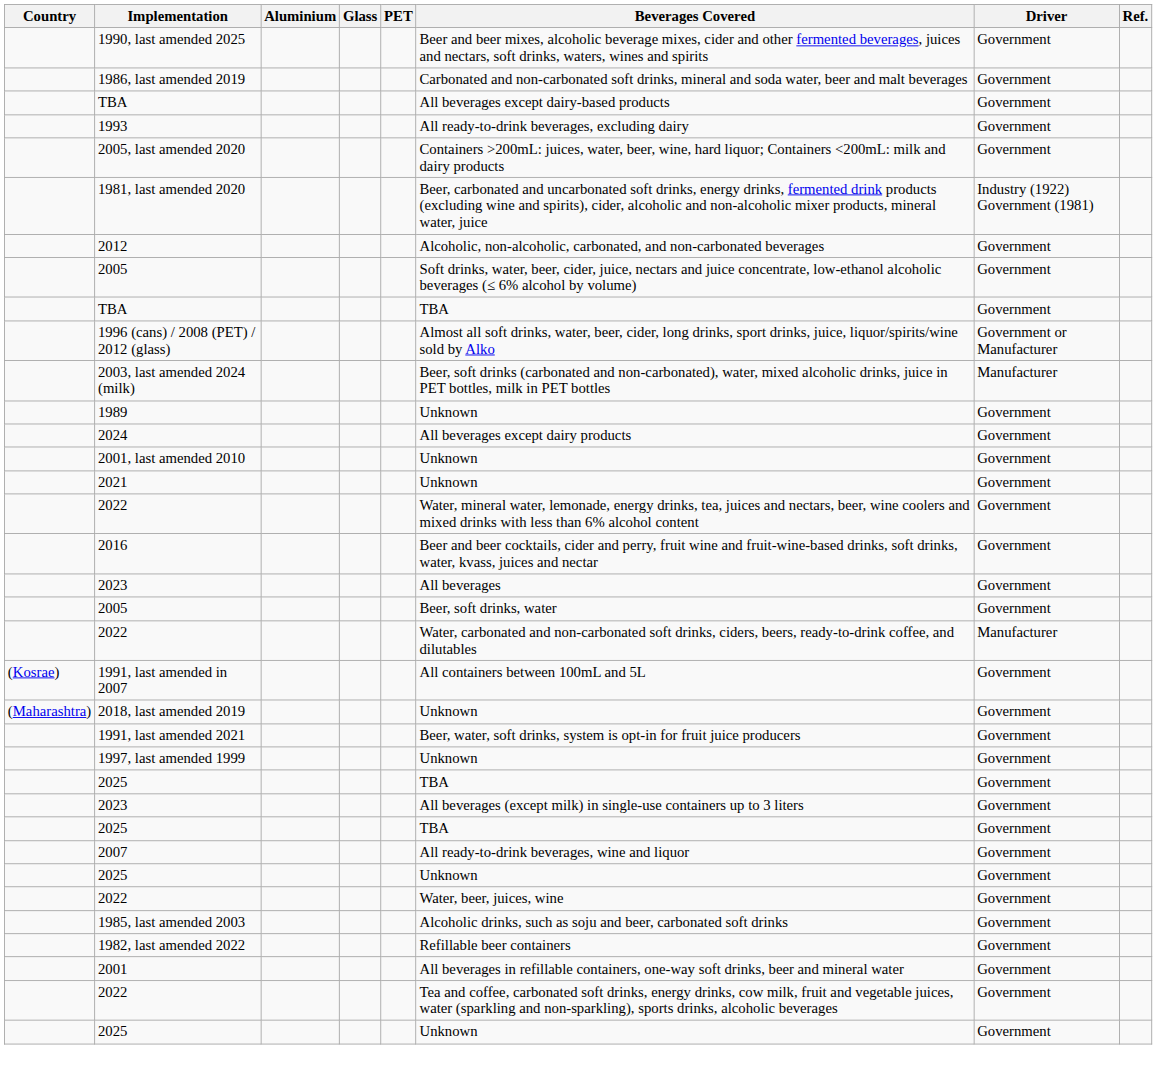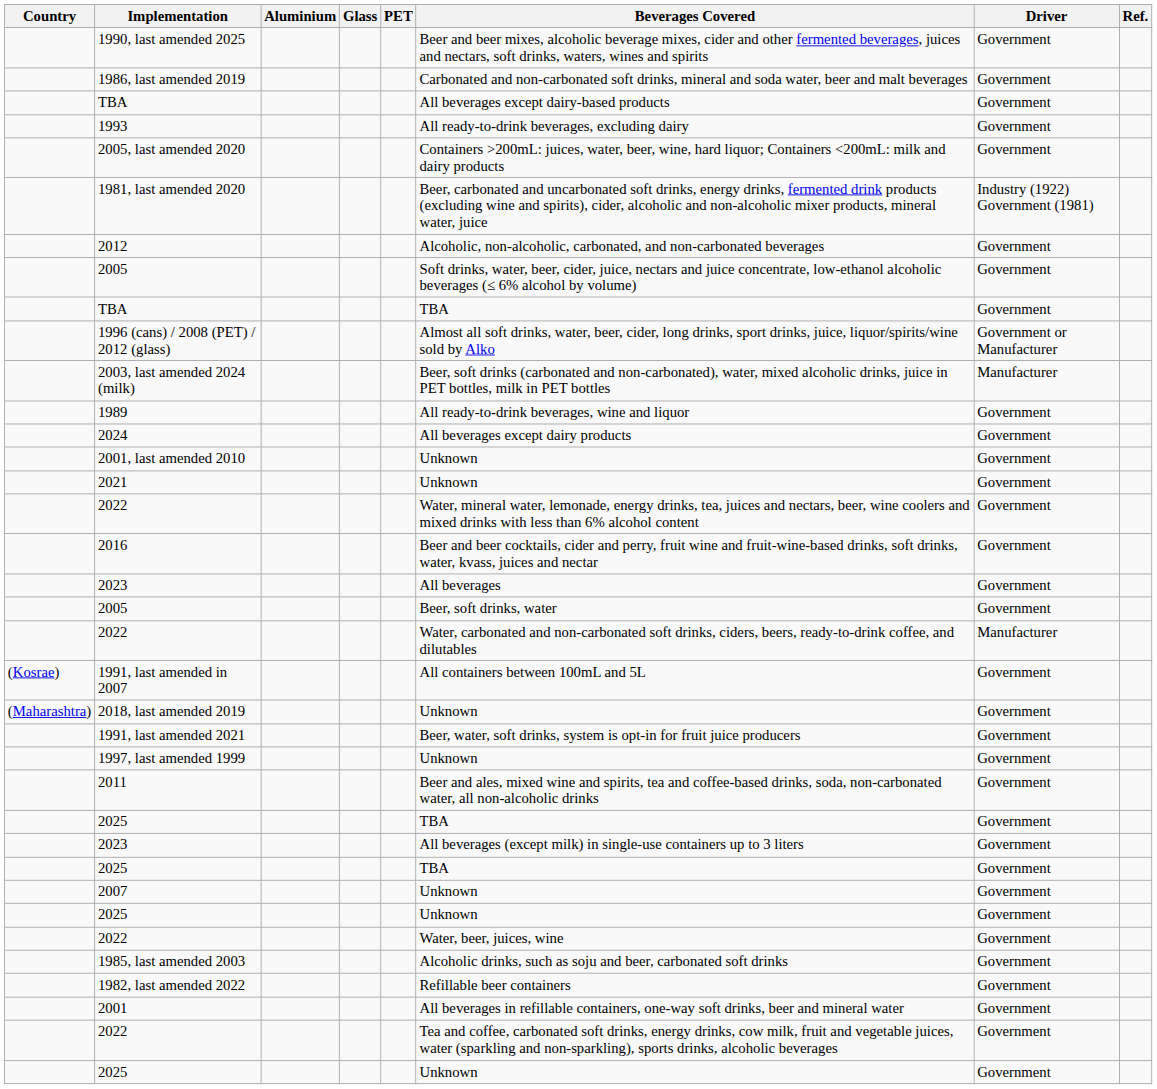 <table class="wikitable sortable" style="text-align:left">
 <tr>
 <th>Country</th>
 <th>Implementation</th>
 <th>Aluminium</th>
 <th>Glass</th>
 <th>PET</th>
 <th>Beverages Covered</th>
 <th>Driver</th>
 <th>Ref.</th>
 </tr>
 <tr valign="top">
 <td></td>
 <td>1990, last amended 2025</td>
 <td></td>
 <td></td>
 <td></td>
 <td>Beer and beer mixes, alcoholic beverage mixes, cider and other <a href='#'>fermented beverages</a>, juices and nectars, soft drinks, waters, wines and spirits</td>
 <td>Government</td>
 <td></td>
 </tr>
 <tr valign="top">
 <td></td>
 <td>1986, last amended 2019</td>
 <td></td>
 <td></td>
 <td></td>
 <td>Carbonated and non-carbonated soft drinks, mineral and soda water, beer and malt beverages</td>
 <td>Government</td>
 <td></td>
 </tr>
 <tr valign="top">
 <td></td>
 <td>TBA</td>
 <td></td>
 <td></td>
 <td></td>
 <td>All beverages except dairy-based products</td>
 <td>Government</td>
 <td></td>
 </tr>
 <tr valign="top">
 <td></td>
 <td>1993</td>
 <td></td>
 <td></td>
 <td></td>
 <td>All ready-to-drink beverages, excluding dairy</td>
 <td>Government</td>
 <td></td>
 </tr>
 <tr valign="top">
 <td></td>
 <td>2005, last amended 2020</td>
 <td></td>
 <td></td>
 <td></td>
 <td>Containers >200mL: juices, water, beer, wine, hard liquor; Containers <200mL: milk and dairy products</td>
 <td>Government</td>
 <td></td>
 </tr>
 <tr valign="top">
 <td></td>
 <td>1981, last amended 2020</td>
 <td></td>
 <td></td>
 <td></td>
 <td>Beer, carbonated and uncarbonated soft drinks, energy drinks, <a href='#'>fermented drink</a> products (excluding wine and spirits), cider, alcoholic and non-alcoholic mixer products, mineral water, juice</td>
 <td>Industry (1922) Government (1981)</td>
 <td></td>
 </tr>
 <tr valign="top">
 <td></td>
 <td>2012</td>
 <td></td>
 <td></td>
 <td></td>
 <td>Alcoholic, non-alcoholic, carbonated, and non-carbonated beverages</td>
 <td>Government</td>
 <td></td>
 </tr>
 <tr valign="top">
 <td></td>
 <td>2005</td>
 <td></td>
 <td></td>
 <td></td>
 <td>Soft drinks, water, beer, cider, juice, nectars and juice concentrate, low-ethanol alcoholic beverages (≤ 6% alcohol by volume)</td>
 <td>Government</td>
 <td></td>
 </tr>
 <tr valign="top">
 <td></td>
 <td>TBA</td>
 <td></td>
 <td></td>
 <td></td>
 <td>TBA</td>
 <td>Government</td>
 <td></td>
 </tr>
 <tr valign="top">
 <td></td>
 <td>1996 (cans) / 2008 (PET) / 2012 (glass)</td>
 <td></td>
 <td></td>
 <td></td>
 <td>Almost all soft drinks, water, beer, cider, long drinks, sport drinks, juice, liquor/spirits/wine sold by <a href='#'>Alko</a></td>
 <td>Government or Manufacturer</td>
 <td></td>
 </tr>
 <tr valign="top">
 <td></td>
 <td>2003, last amended 2024 (milk)</td>
 <td></td>
 <td></td>
 <td></td>
 <td>Beer, soft drinks (carbonated and non-carbonated), water, mixed alcoholic drinks, juice in PET bottles, milk in PET bottles</td>
 <td>Manufacturer</td>
 <td></td>
 </tr>
 <tr valign="top">
 <td></td>
 <td>1989</td>
 <td></td>
 <td></td>
 <td></td>
-<td>Unknown</td>
+<td>All ready-to-drink beverages, wine and liquor</td>
 <td>Government</td>
 <td></td>
 </tr>
 <tr valign="top">
 <td></td>
 <td>2024</td>
 <td></td>
 <td></td>
 <td></td>
 <td>All beverages except dairy products</td>
 <td>Government</td>
 <td></td>
 </tr>
 <tr valign="top">
 <td></td>
 <td>2001, last amended 2010</td>
 <td></td>
 <td></td>
 <td></td>
 <td>Unknown</td>
 <td>Government</td>
 <td></td>
 </tr>
 <tr valign="top">
 <td></td>
 <td>2021</td>
 <td></td>
 <td></td>
 <td></td>
 <td>Unknown</td>
 <td>Government</td>
 <td></td>
 </tr>
 <tr valign="top">
 <td></td>
 <td>2022</td>
 <td></td>
 <td></td>
 <td></td>
 <td>Water, mineral water, lemonade, energy drinks, tea, juices and nectars, beer, wine coolers and mixed drinks with less than 6% alcohol content</td>
 <td>Government</td>
 <td></td>
 </tr>
 <tr valign="top">
 <td></td>
 <td>2016</td>
 <td></td>
 <td></td>
 <td></td>
 <td>Beer and beer cocktails, cider and perry, fruit wine and fruit-wine-based drinks, soft drinks, water, kvass, juices and nectar</td>
 <td>Government</td>
 <td></td>
 </tr>
 <tr valign="top">
 <td></td>
 <td>2023</td>
 <td></td>
 <td></td>
 <td></td>
 <td>All beverages</td>
 <td>Government</td>
 <td></td>
 </tr>
 <tr valign="top">
 <td></td>
 <td>2005</td>
 <td></td>
 <td></td>
 <td></td>
 <td>Beer, soft drinks, water</td>
 <td>Government</td>
 <td></td>
 </tr>
 <tr valign="top">
 <td></td>
 <td>2022</td>
 <td></td>
 <td></td>
 <td></td>
 <td>Water, carbonated and non-carbonated soft drinks, ciders, beers, ready-to-drink coffee, and dilutables</td>
 <td>Manufacturer</td>
 <td></td>
 </tr>
 <tr valign="top">
 <td> (<a href='#'>Kosrae</a>)</td>
 <td>1991, last amended in 2007</td>
 <td></td>
 <td></td>
 <td></td>
 <td>All containers between 100mL and 5L</td>
 <td>Government</td>
 <td></td>
 </tr>
 <tr valign="top">
 <td> (<a href='#'>Maharashtra</a>)</td>
 <td>2018, last amended 2019</td>
 <td></td>
 <td></td>
 <td></td>
 <td>Unknown</td>
 <td>Government</td>
 <td></td>
 </tr>
 <tr valign="top">
 <td></td>
 <td>1991, last amended 2021</td>
 <td></td>
 <td></td>
 <td></td>
 <td>Beer, water, soft drinks, system is opt-in for fruit juice producers</td>
 <td>Government</td>
 <td><br></td>
 </tr>
 <tr valign="top">
 <td></td>
 <td>1997, last amended 1999</td>
 <td></td>
 <td></td>
 <td></td>
 <td>Unknown</td>
 <td>Government</td>
 <td></td>
 </tr>
 <tr valign="top">
 <td></td>
+<td>2011</td>
+<td></td>
+<td></td>
+<td></td>
+<td>Beer and ales, mixed wine and spirits, tea and coffee-based drinks, soda, non-carbonated water, all non-alcoholic drinks</td>
+<td>Government</td>
+<td></td>
+</tr>
+<tr valign="top">
+<td></td>
 <td>2025</td>
 <td></td>
 <td></td>
 <td></td>
 <td>TBA</td>
 <td>Government</td>
 <td></td>
 </tr>
 <tr valign="top">
 <td></td>
 <td>2023</td>
 <td></td>
 <td></td>
 <td></td>
 <td>All beverages (except milk) in single-use containers up to 3 liters</td>
 <td>Government</td>
 <td></td>
 </tr>
 <tr valign="top">
 <td></td>
 <td>2025</td>
 <td></td>
 <td></td>
 <td></td>
 <td>TBA</td>
 <td>Government</td>
 <td></td>
 </tr>
 <tr valign="top">
 <td></td>
 <td>2007</td>
 <td></td>
 <td></td>
 <td></td>
-<td>All ready-to-drink beverages, wine and liquor</td>
+<td>Unknown</td>
 <td>Government</td>
 <td></td>
 </tr>
 <tr valign="top">
 <td></td>
 <td>2025</td>
 <td></td>
 <td></td>
 <td></td>
 <td>Unknown</td>
 <td>Government</td>
 <td></td>
 </tr>
 <tr valign="top">
 <td></td>
 <td>2022</td>
 <td></td>
 <td></td>
 <td></td>
 <td>Water, beer, juices, wine</td>
 <td>Government</td>
 <td></td>
 </tr>
 <tr valign="top">
 <td></td>
 <td>1985, last amended 2003</td>
 <td></td>
 <td></td>
 <td></td>
 <td>Alcoholic drinks, such as soju and beer, carbonated soft drinks</td>
 <td>Government</td>
 <td></td>
 </tr>
 <tr valign="top">
 <td></td>
 <td>1982, last amended 2022</td>
 <td></td>
 <td></td>
 <td></td>
 <td>Refillable beer containers</td>
 <td>Government</td>
 <td></td>
 </tr>
 <tr valign="top">
 <td></td>
 <td>2001</td>
 <td></td>
 <td></td>
 <td></td>
 <td>All beverages in refillable containers, one-way soft drinks, beer and mineral water</td>
 <td>Government</td>
 <td></td>
 </tr>
 <tr valign="top">
 <td></td>
 <td>2022</td>
 <td></td>
 <td></td>
 <td></td>
 <td>Tea and coffee, carbonated soft drinks, energy drinks, cow milk, fruit and vegetable juices, water (sparkling and non-sparkling), sports drinks, alcoholic beverages</td>
 <td>Government</td>
 <td></td>
 </tr>
 <tr valign="top">
 <td></td>
 <td>2025</td>
 <td></td>
 <td></td>
 <td></td>
 <td>Unknown</td>
 <td>Government</td>
 <td></td>
 </tr>
 </table>
